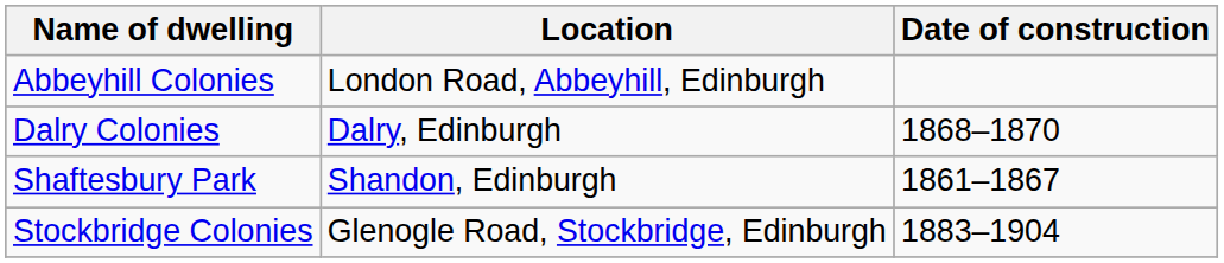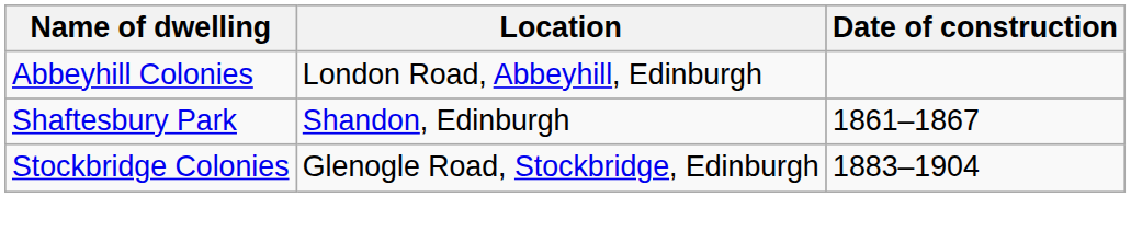 <table class="wikitable sortable">
 <tr>
 <th>Name of dwelling</th>
 <th>Location</th>
 <th>Date of construction</th>
 </tr>
 <tr>
 <td><a href='#'>Abbeyhill Colonies</a></td>
 <td>London Road, <a href='#'>Abbeyhill</a>, Edinburgh</td>
 <td></td>
 </tr>
 <tr>
-<td><a href='#'>Dalry Colonies</a></td>
-<td><a href='#'>Dalry</a>, Edinburgh</td>
-<td>1868–1870</td>
-</tr>
-<tr>
 <td><a href='#'>Shaftesbury Park</a></td>
 <td><a href='#'>Shandon</a>, Edinburgh</td>
 <td>1861–1867</td>
 </tr>
 <tr>
 <td><a href='#'>Stockbridge Colonies</a></td>
 <td>Glenogle Road, <a href='#'>Stockbridge</a>, Edinburgh</td>
 <td>1883–1904</td>
 </tr>
 </table>
